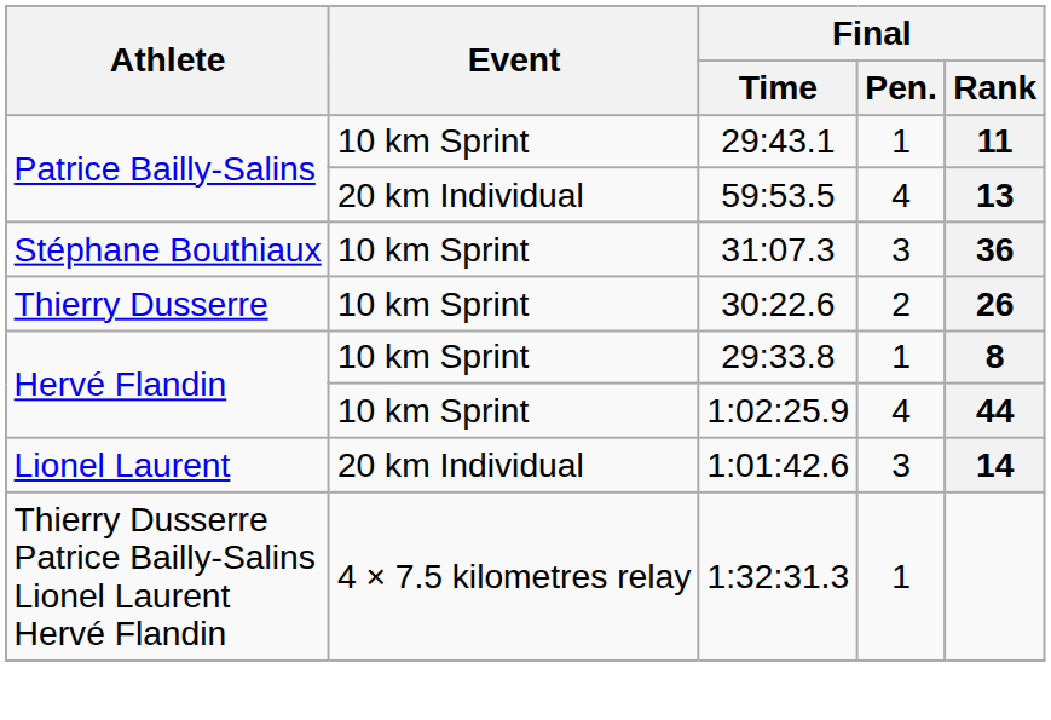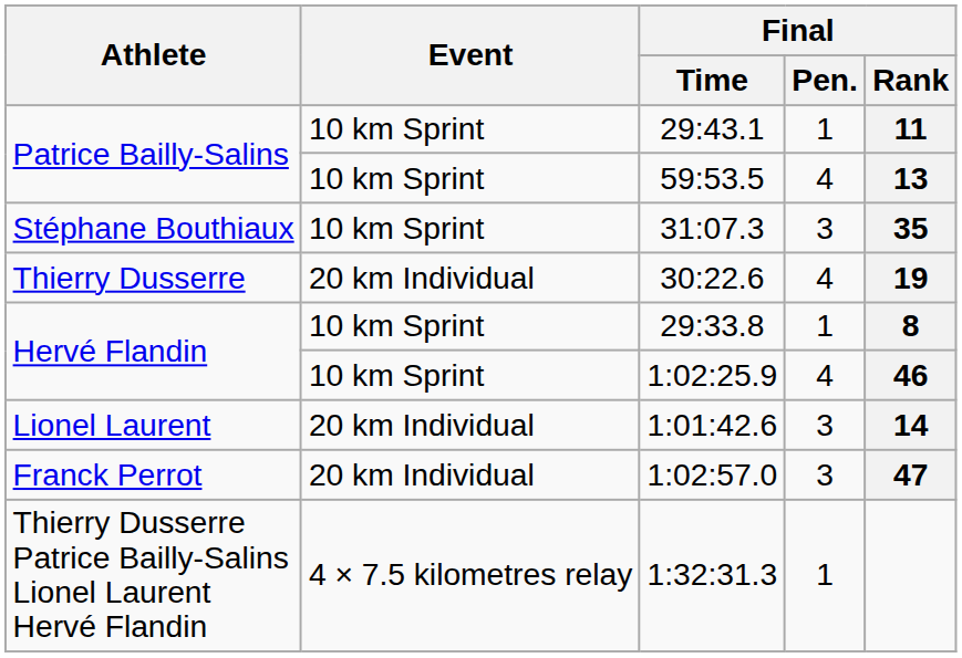 <table class="wikitable" style="font-size:90%">
 <tr>
 <th rowspan="2">Athlete</th>
 <th rowspan="2">Event</th>
 <th colspan="3">Final</th>
 </tr>
 <tr>
 <th>Time</th>
 <th>Pen.</th>
 <th>Rank</th>
 </tr>
 <tr>
 <td rowspan=2><a href='#'>Patrice Bailly-Salins</a></td>
 <td>10 km Sprint</td>
 <td align="center">29:43.1</td>
 <td align="center">1</td>
 <th align="center">11</th>
 </tr>
 <tr>
-<td>20 km Individual</td>
+<td>10 km Sprint</td>
 <td align="center">59:53.5</td>
 <td align="center">4</td>
 <th align="center">13</th>
 </tr>
 <tr>
 <td><a href='#'>Stéphane Bouthiaux</a></td>
 <td>10 km Sprint</td>
 <td align="center">31:07.3</td>
 <td align="center">3</td>
-<th align="center">36</th>
+<th align="center">35</th>
 </tr>
 <tr>
 <td><a href='#'>Thierry Dusserre</a></td>
-<td>10 km Sprint</td>
+<td>20 km Individual</td>
 <td align="center">30:22.6</td>
-<td align="center">2</td>
-<th align="center">26</th>
+<td align="center">4</td>
+<th align="center">19</th>
 </tr>
 <tr>
 <td rowspan=2><a href='#'>Hervé Flandin</a></td>
 <td>10 km Sprint</td>
 <td align="center">29:33.8</td>
 <td align="center">1</td>
 <th align="center">8</th>
 </tr>
 <tr>
 <td>10 km Sprint</td>
 <td align="center">1:02:25.9</td>
 <td align="center">4</td>
-<th align="center">44</th>
+<th align="center">46</th>
 </tr>
 <tr>
 <td><a href='#'>Lionel Laurent</a></td>
 <td>20 km Individual</td>
 <td align="center">1:01:42.6</td>
 <td align="center">3</td>
 <th align="center">14</th>
 </tr>
 <tr>
+<td><a href='#'>Franck Perrot</a></td>
+<td>20 km Individual</td>
+<td align="center">1:02:57.0</td>
+<td align="center">3</td>
+<th align="center">47</th>
+</tr>
+<tr>
 <td>Thierry Dusserre<br>Patrice Bailly-Salins<br>Lionel Laurent<br>Hervé Flandin</td>
 <td>4 × 7.5 kilometres relay</td>
 <td align="center">1:32:31.3</td>
 <td align="center">1</td>
 <td align="center"></td>
 </tr>
 </table>
